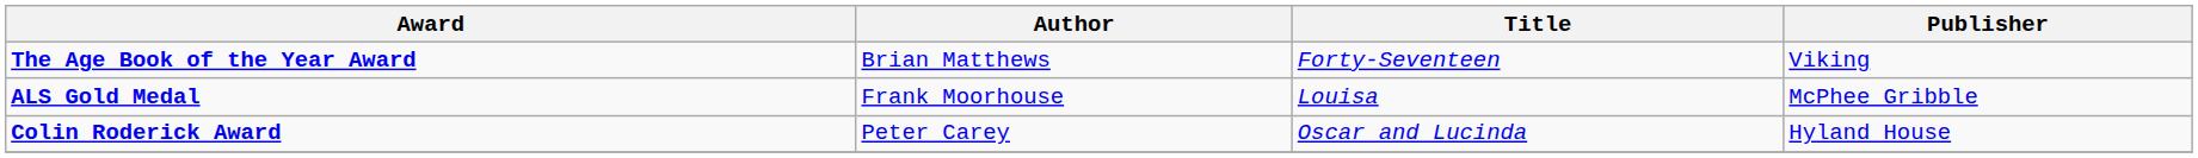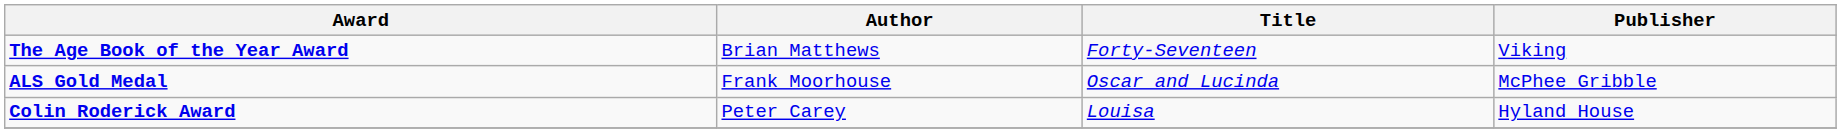 <table class="wikitable" width=100%>
 <tr>
 <th>Award</th>
 <th>Author</th>
 <th>Title</th>
 <th>Publisher</th>
 </tr>
 <tr>
 <td><strong><a href='#'>The Age Book of the Year Award</a></strong></td>
 <td><a href='#'>Brian Matthews</a></td>
 <td><em><a href='#'>Forty-Seventeen</a></em></td>
 <td><a href='#'>Viking</a></td>
 </tr>
 <tr>
 <td><strong><a href='#'>ALS Gold Medal</a></strong></td>
 <td><a href='#'>Frank Moorhouse</a></td>
-<td><em><a href='#'>Louisa</a></em></td>
+<td><em><a href='#'>Oscar and Lucinda</a></em></td>
 <td><a href='#'>McPhee Gribble</a></td>
 </tr>
 <tr>
 <td><strong><a href='#'>Colin Roderick Award</a></strong></td>
 <td><a href='#'>Peter Carey</a></td>
-<td><em><a href='#'>Oscar and Lucinda</a></em></td>
+<td><em><a href='#'>Louisa</a></em></td>
 <td><a href='#'>Hyland House</a></td>
 </tr>
 <tr>
 </tr>
 </table>
